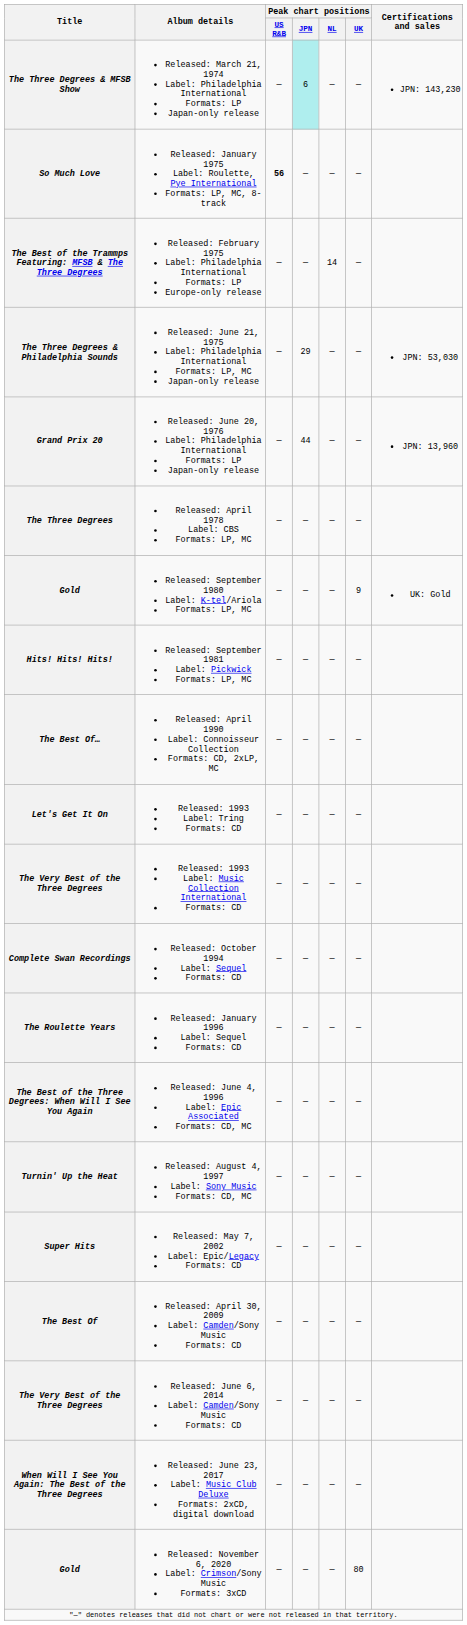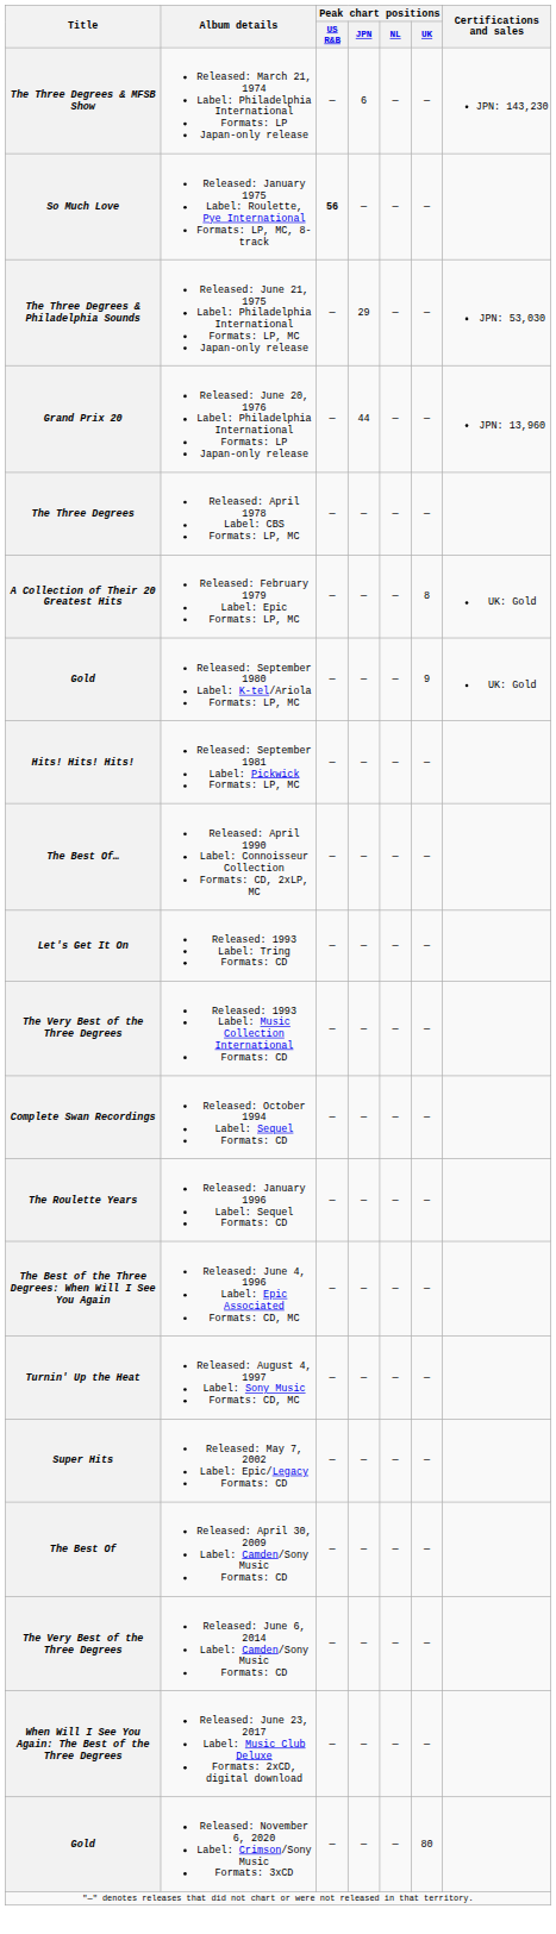 <table class="wikitable plainrowheaders" style="text-align:center;">
 <tr>
 <th rowspan="2" scope="col" style="width:15em;">Title</th>
 <th rowspan="2" scope="col" style="width:15em;">Album details</th>
 <th colspan="4">Peak chart positions</th>
 <th rowspan="2">Certifications<br>and sales</th>
 </tr>
 <tr>
 <th scope="col" style="width:3em;font-size:90%;"><a href='#'>US R&B</a><br></th>
 <th scope="col" style="width:3em;font-size:90%;"><a href='#'>JPN</a><br></th>
 <th scope="col" style="width:3em;font-size:90%;"><a href='#'>NL</a><br></th>
 <th scope="col" style="width:3em;font-size:90%;"><a href='#'>UK</a><br></th>
 </tr>
 <tr>
 <th scope="row"><em>The Three Degrees & MFSB Show</em></th>
 <td><br><ul><li>Released: March 21, 1974</li><li>Label: Philadelphia International</li><li>Formats: LP</li><li>Japan-only release</li></ul></td>
 <td>—</td>
-<td style="background: paleturquoise;">6</td>
+<td>6</td>
 <td>—</td>
 <td>—</td>
 <td><br><ul><li>JPN: 143,230</li></ul></td>
 </tr>
 <tr>
 <th scope="row"><em>So Much Love</em></th>
 <td><br><ul><li>Released: January 1975</li><li>Label: Roulette, <a href='#'>Pye International</a></li><li>Formats: LP, MC, 8-track</li></ul></td>
 <td><strong>56</strong></td>
 <td>—</td>
 <td>—</td>
-<td>—</td>
-<td></td>
-</tr>
-<tr>
-<th scope="row"><em>The Best of the Trammps Featuring: <a href='#'>MFSB</a> & <a href='#'>The Three Degrees</a></em></th>
-<td><br><ul><li>Released: February 1975</li><li>Label: Philadelphia International</li><li>Formats: LP</li><li>Europe-only release</li></ul></td>
-<td>—</td>
-<td>—</td>
-<td>14</td>
 <td>—</td>
 <td></td>
 </tr>
 <tr>
 <th scope="row"><em>The Three Degrees & Philadelphia Sounds</em></th>
 <td><br><ul><li>Released: June 21, 1975</li><li>Label: Philadelphia International</li><li>Formats: LP, MC</li><li>Japan-only release</li></ul></td>
 <td>—</td>
 <td>29</td>
 <td>—</td>
 <td>—</td>
 <td><br><ul><li>JPN: 53,030</li></ul></td>
 </tr>
 <tr>
 <th scope="row"><em>Grand Prix 20</em></th>
 <td><br><ul><li>Released: June 20, 1976</li><li>Label: Philadelphia International</li><li>Formats: LP</li><li>Japan-only release</li></ul></td>
 <td>—</td>
 <td>44</td>
 <td>—</td>
 <td>—</td>
 <td><br><ul><li>JPN: 13,960</li></ul></td>
 </tr>
 <tr>
 <th scope="row"><em>The Three Degrees</em></th>
 <td><br><ul><li>Released: April 1978</li><li>Label: CBS</li><li>Formats: LP, MC</li></ul></td>
 <td>—</td>
 <td>—</td>
 <td>—</td>
 <td>—</td>
 <td></td>
+</tr>
+<tr>
+<th scope="row"><em>A Collection of Their 20 Greatest Hits</em></th>
+<td><br><ul><li>Released: February 1979</li><li>Label: Epic</li><li>Formats: LP, MC</li></ul></td>
+<td>—</td>
+<td>—</td>
+<td>—</td>
+<td>8</td>
+<td><br><ul><li>UK: Gold</li></ul></td>
 </tr>
 <tr>
 <th scope="row"><em>Gold</em></th>
 <td><br><ul><li>Released: September 1980</li><li>Label: <a href='#'>K-tel</a>/Ariola</li><li>Formats: LP, MC</li></ul></td>
 <td>—</td>
 <td>—</td>
 <td>—</td>
 <td>9</td>
 <td><br><ul><li>UK: Gold</li></ul></td>
 </tr>
 <tr>
 <th scope="row"><em>Hits! Hits! Hits!</em></th>
 <td><br><ul><li>Released: September 1981</li><li>Label: <a href='#'>Pickwick</a></li><li>Formats: LP, MC</li></ul></td>
 <td>—</td>
 <td>—</td>
 <td>—</td>
 <td>—</td>
 <td></td>
 </tr>
 <tr>
 <th scope="row"><em>The Best Of…</em></th>
 <td><br><ul><li>Released: April 1990</li><li>Label: Connoisseur Collection</li><li>Formats: CD, 2xLP, MC</li></ul></td>
 <td>—</td>
 <td>—</td>
 <td>—</td>
 <td>—</td>
 <td></td>
 </tr>
 <tr>
 <th scope="row"><em>Let's Get It On</em></th>
 <td><br><ul><li>Released: 1993</li><li>Label: Tring</li><li>Formats: CD</li></ul></td>
 <td>—</td>
 <td>—</td>
 <td>—</td>
 <td>—</td>
 <td></td>
 </tr>
 <tr>
 <th scope="row"><em>The Very Best of the Three Degrees</em></th>
 <td><br><ul><li>Released: 1993</li><li>Label: <a href='#'>Music Collection International</a></li><li>Formats: CD</li></ul></td>
 <td>—</td>
 <td>—</td>
 <td>—</td>
 <td>—</td>
 <td></td>
 </tr>
 <tr>
 <th scope="row"><em>Complete Swan Recordings</em></th>
 <td><br><ul><li>Released: October 1994</li><li>Label: <a href='#'>Sequel</a></li><li>Formats: CD</li></ul></td>
 <td>—</td>
 <td>—</td>
 <td>—</td>
 <td>—</td>
 <td></td>
 </tr>
 <tr>
 <th scope="row"><em>The Roulette Years</em></th>
 <td><br><ul><li>Released: January 1996</li><li>Label: Sequel</li><li>Formats: CD</li></ul></td>
 <td>—</td>
 <td>—</td>
 <td>—</td>
 <td>—</td>
 <td></td>
 </tr>
 <tr>
 <th scope="row"><em>The Best of the Three Degrees: When Will I See You Again</em></th>
 <td><br><ul><li>Released: June 4, 1996</li><li>Label: <a href='#'>Epic Associated</a></li><li>Formats: CD, MC</li></ul></td>
 <td>—</td>
 <td>—</td>
 <td>—</td>
 <td>—</td>
 <td></td>
 </tr>
 <tr>
 <th scope="row"><em>Turnin' Up the Heat</em></th>
 <td><br><ul><li>Released: August 4, 1997</li><li>Label: <a href='#'>Sony Music</a></li><li>Formats: CD, MC</li></ul></td>
 <td>—</td>
 <td>—</td>
 <td>—</td>
 <td>—</td>
 <td></td>
 </tr>
 <tr>
 <th scope="row"><em>Super Hits</em></th>
 <td><br><ul><li>Released: May 7, 2002</li><li>Label: Epic/<a href='#'>Legacy</a></li><li>Formats: CD</li></ul></td>
 <td>—</td>
 <td>—</td>
 <td>—</td>
 <td>—</td>
 <td></td>
 </tr>
 <tr>
 <th scope="row"><em>The Best Of</em></th>
 <td><br><ul><li>Released: April 30, 2009</li><li>Label: <a href='#'>Camden</a>/Sony Music</li><li>Formats: CD</li></ul></td>
 <td>—</td>
 <td>—</td>
 <td>—</td>
 <td>—</td>
 <td></td>
 </tr>
 <tr>
 <th scope="row"><em>The Very Best of the Three Degrees</em></th>
 <td><br><ul><li>Released: June 6, 2014</li><li>Label: <a href='#'>Camden</a>/Sony Music</li><li>Formats: CD</li></ul></td>
 <td>—</td>
 <td>—</td>
 <td>—</td>
 <td>—</td>
 <td></td>
 </tr>
 <tr>
 <th scope="row"><em>When Will I See You Again: The Best of the Three Degrees</em></th>
 <td><br><ul><li>Released: June 23, 2017</li><li>Label: <a href='#'>Music Club Deluxe</a></li><li>Formats: 2xCD, digital download</li></ul></td>
 <td>—</td>
 <td>—</td>
 <td>—</td>
 <td>—</td>
 <td></td>
 </tr>
 <tr>
 <th scope="row"><em>Gold</em></th>
 <td><br><ul><li>Released: November 6, 2020</li><li>Label: <a href='#'>Crimson</a>/Sony Music</li><li>Formats: 3xCD</li></ul></td>
 <td>—</td>
 <td>—</td>
 <td>—</td>
 <td>80</td>
 <td></td>
 </tr>
 <tr>
 <td colspan="7" style="font-size:8pt">"—" denotes releases that did not chart or were not released in that territory.</td>
 </tr>
 </table>
